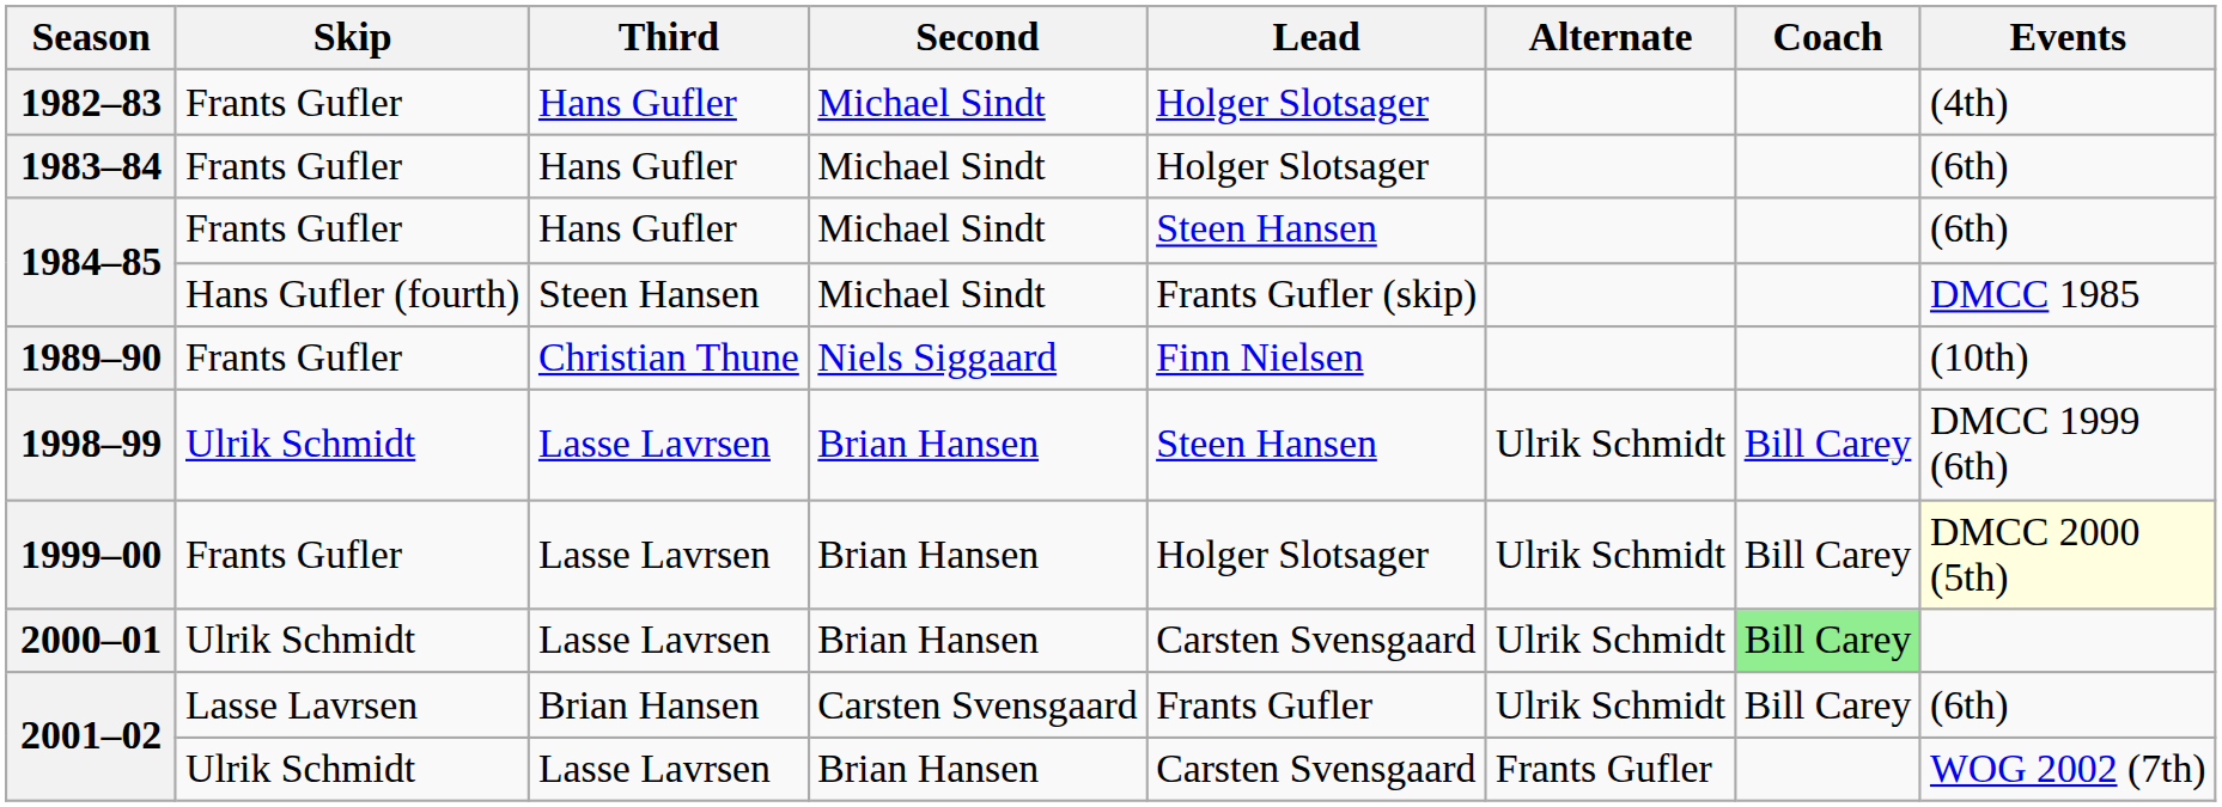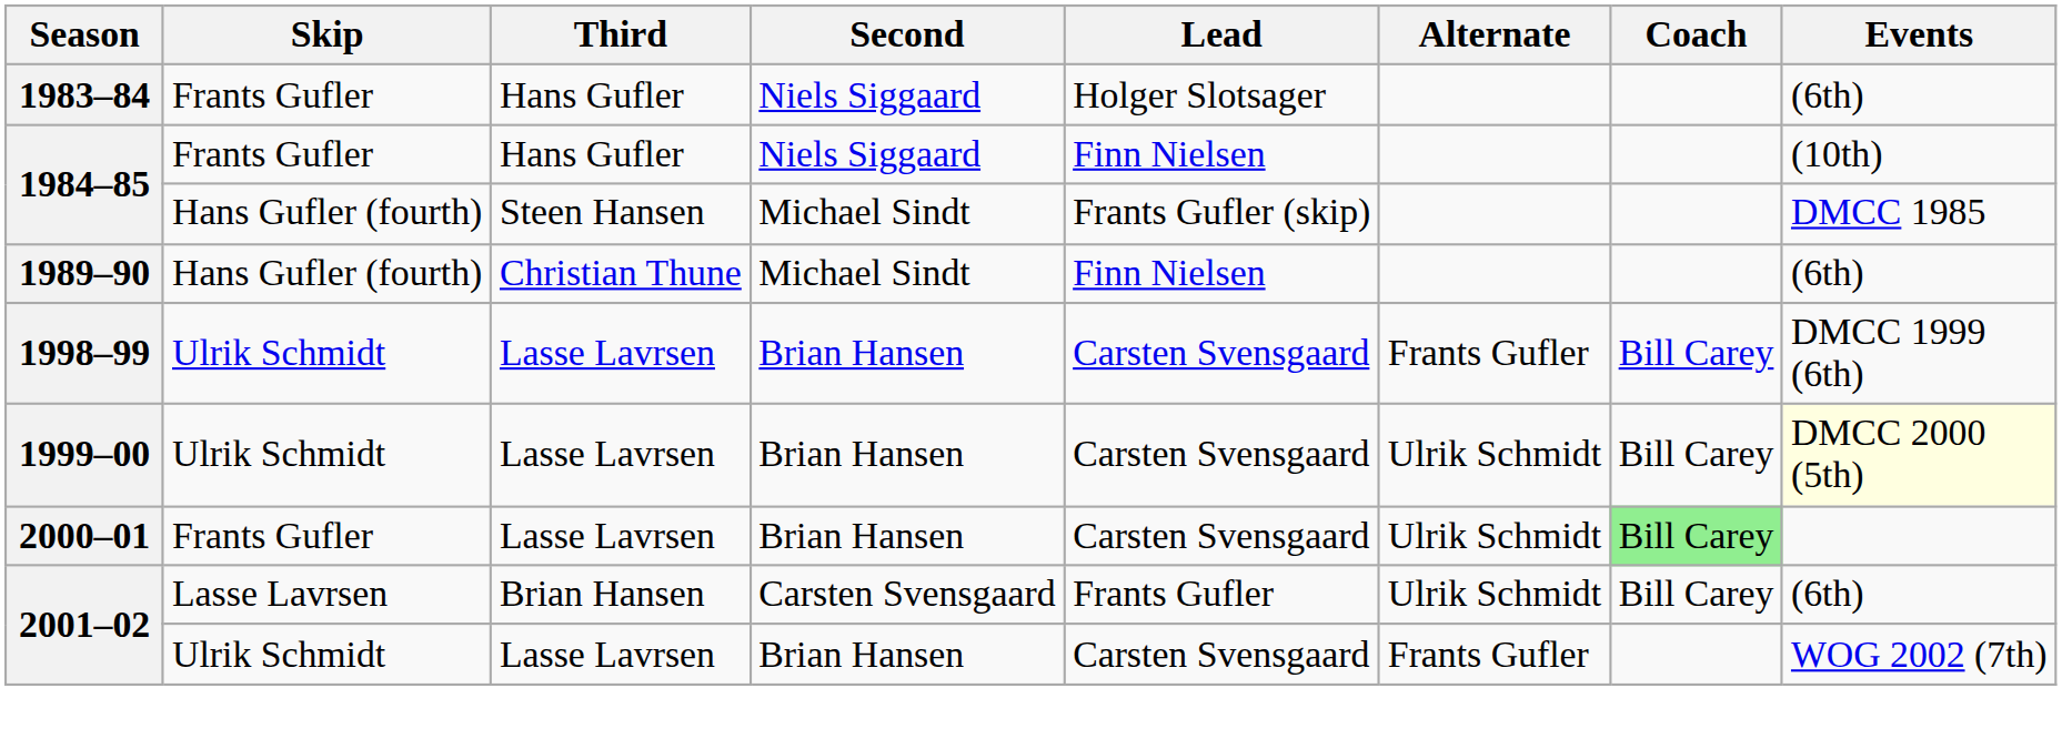 <table class="wikitable">
 <tr>
 <th scope="col" width=60>Season</th>
 <th scope="col">Skip</th>
 <th scope="col">Third</th>
 <th scope="col">Second</th>
 <th scope="col">Lead</th>
 <th scope="col">Alternate</th>
 <th scope="col">Coach</th>
 <th scope="col">Events</th>
 </tr>
 <tr>
-<th scope="row">1982–83</th>
-<td>Frants Gufler</td>
-<td><a href='#'>Hans Gufler</a></td>
-<td><a href='#'>Michael Sindt</a></td>
-<td><a href='#'>Holger Slotsager</a></td>
-<td></td>
-<td></td>
-<td> (4th)</td>
-</tr>
-<tr>
 <th scope="row">1983–84</th>
 <td>Frants Gufler</td>
 <td>Hans Gufler</td>
-<td>Michael Sindt</td>
+<td><a href='#'>Niels Siggaard</a></td>
 <td>Holger Slotsager</td>
 <td></td>
 <td></td>
 <td> (6th)</td>
 </tr>
 <tr>
 <th scope="row" rowspan=2>1984–85</th>
 <td>Frants Gufler</td>
 <td>Hans Gufler</td>
-<td>Michael Sindt</td>
-<td><a href='#'>Steen Hansen</a></td>
+<td><a href='#'>Niels Siggaard</a></td>
+<td><a href='#'>Finn Nielsen</a></td>
 <td></td>
 <td></td>
-<td> (6th)</td>
+<td> (10th)</td>
 </tr>
 <tr>
 <td>Hans Gufler (fourth)</td>
 <td>Steen Hansen</td>
 <td>Michael Sindt</td>
 <td>Frants Gufler (skip)</td>
 <td></td>
 <td></td>
 <td><a href='#'>DMCC</a> 1985 <br> </td>
 </tr>
 <tr>
 <th scope="row">1989–90</th>
-<td>Frants Gufler</td>
+<td>Hans Gufler (fourth)</td>
 <td><a href='#'>Christian Thune</a></td>
-<td><a href='#'>Niels Siggaard</a></td>
+<td>Michael Sindt</td>
 <td><a href='#'>Finn Nielsen</a></td>
 <td></td>
 <td></td>
-<td> (10th)</td>
+<td> (6th)</td>
 </tr>
 <tr>
 <th scope="row">1998–99</th>
 <td><a href='#'>Ulrik Schmidt</a></td>
 <td><a href='#'>Lasse Lavrsen</a></td>
 <td><a href='#'>Brian Hansen</a></td>
-<td><a href='#'>Steen Hansen</a></td>
-<td>Ulrik Schmidt</td>
+<td><a href='#'>Carsten Svensgaard</a></td>
+<td>Frants Gufler</td>
 <td><a href='#'>Bill Carey</a></td>
 <td>DMCC 1999 <br> (6th)</td>
 </tr>
 <tr>
 <th scope="row">1999–00</th>
-<td>Frants Gufler</td>
+<td>Ulrik Schmidt</td>
 <td>Lasse Lavrsen</td>
 <td>Brian Hansen</td>
-<td>Holger Slotsager</td>
+<td>Carsten Svensgaard</td>
 <td>Ulrik Schmidt</td>
 <td>Bill Carey</td>
 <td style="background: lightyellow;">DMCC 2000 <br> (5th)</td>
 </tr>
 <tr>
 <th scope="row">2000–01</th>
-<td>Ulrik Schmidt</td>
+<td>Frants Gufler</td>
 <td>Lasse Lavrsen</td>
 <td>Brian Hansen</td>
 <td>Carsten Svensgaard</td>
 <td>Ulrik Schmidt</td>
 <td style="background: lightgreen;">Bill Carey</td>
 <td> </td>
 </tr>
 <tr>
 <th scope="row" rowspan=2>2001–02</th>
 <td>Lasse Lavrsen</td>
 <td>Brian Hansen</td>
 <td>Carsten Svensgaard</td>
 <td>Frants Gufler</td>
 <td>Ulrik Schmidt</td>
 <td>Bill Carey</td>
 <td> (6th)</td>
 </tr>
 <tr>
 <td>Ulrik Schmidt</td>
 <td>Lasse Lavrsen</td>
 <td>Brian Hansen</td>
 <td>Carsten Svensgaard</td>
 <td>Frants Gufler</td>
 <td></td>
 <td><a href='#'>WOG 2002</a> (7th)</td>
 </tr>
 </table>
